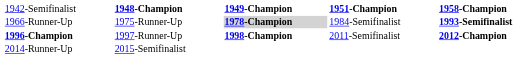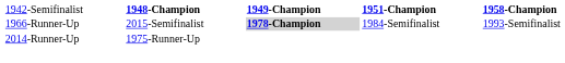 <table style="width:70%">
 <tr>
 <td><a href='#'>1942</a>-Semifinalist</td>
 <td><strong><a href='#'>1948</a>-Champion</strong></td>
 <td><strong><a href='#'>1949</a>-Champion</strong></td>
 <td><strong><a href='#'>1951</a>-Champion</strong></td>
 <td><strong><a href='#'>1958</a>-Champion</strong></td>
 </tr>
 <tr>
 <td><a href='#'>1966</a>-Runner-Up</td>
-<td><a href='#'>1975</a>-Runner-Up</td>
+<td><a href='#'>2015</a>-Semifinalist</td>
 <td style="background: lightgrey;"><strong><a href='#'>1978</a>-Champion</strong></td>
 <td><a href='#'>1984</a>-Semifinalist</td>
-<td><strong><a href='#'>1993</a>-Semifinalist</strong></td>
-</tr>
-<tr>
-<td><strong><a href='#'>1996</a>-Champion</strong></td>
-<td><a href='#'>1997</a>-Runner-Up</td>
-<td><strong><a href='#'>1998</a>-Champion</strong></td>
-<td><a href='#'>2011</a>-Semifinalist</td>
-<td><strong><a href='#'>2012</a>-Champion</strong></td>
+<td><a href='#'>1993</a>-Semifinalist</td>
 </tr>
 <tr>
 <td><a href='#'>2014</a>-Runner-Up</td>
-<td><a href='#'>2015</a>-Semifinalist</td>
+<td><a href='#'>1975</a>-Runner-Up</td>
 </tr>
 </table>
